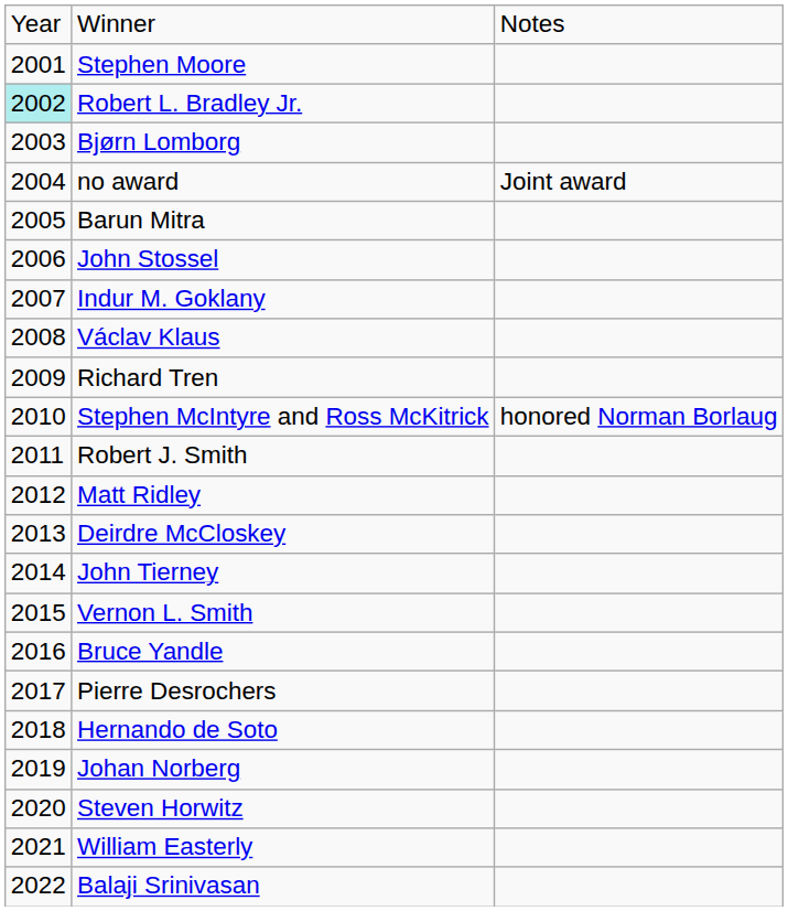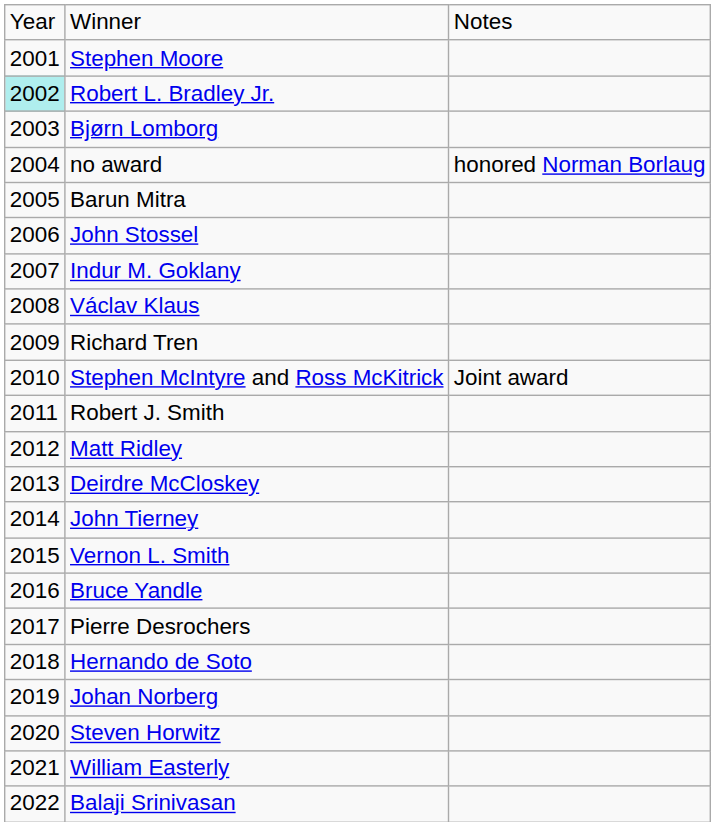 <table class="wikitable">
 <tr>
 <td>Year</td>
 <td>Winner</td>
 <td>Notes</td>
 </tr>
 <tr>
 <td>2001</td>
 <td><a href='#'>Stephen Moore</a></td>
 <td></td>
 </tr>
 <tr>
 <td style="background: paleturquoise;">2002</td>
 <td><a href='#'>Robert L. Bradley Jr.</a></td>
 <td></td>
 </tr>
 <tr>
 <td>2003</td>
 <td><a href='#'>Bjørn Lomborg</a></td>
 <td></td>
 </tr>
 <tr>
 <td>2004</td>
 <td>no award</td>
-<td>Joint award</td>
+<td>honored <a href='#'>Norman Borlaug</a></td>
 </tr>
 <tr>
 <td>2005</td>
 <td>Barun Mitra</td>
 <td></td>
 </tr>
 <tr>
 <td>2006</td>
 <td><a href='#'>John Stossel</a></td>
 <td></td>
 </tr>
 <tr>
 <td>2007</td>
 <td><a href='#'>Indur M. Goklany</a></td>
 <td></td>
 </tr>
 <tr>
 <td>2008</td>
 <td><a href='#'>Václav Klaus</a></td>
 <td></td>
 </tr>
 <tr>
 <td>2009</td>
 <td>Richard Tren</td>
 <td></td>
 </tr>
 <tr>
 <td>2010</td>
 <td><a href='#'>Stephen McIntyre</a> and <a href='#'>Ross McKitrick</a></td>
-<td>honored <a href='#'>Norman Borlaug</a></td>
+<td>Joint award</td>
 </tr>
 <tr>
 <td>2011</td>
 <td>Robert J. Smith</td>
 <td></td>
 </tr>
 <tr>
 <td>2012</td>
 <td><a href='#'>Matt Ridley</a></td>
 <td></td>
 </tr>
 <tr>
 <td>2013</td>
 <td><a href='#'>Deirdre McCloskey</a></td>
 <td></td>
 </tr>
 <tr>
 <td>2014</td>
 <td><a href='#'>John Tierney</a></td>
 <td></td>
 </tr>
 <tr>
 <td>2015</td>
 <td><a href='#'>Vernon L. Smith</a></td>
 <td></td>
 </tr>
 <tr>
 <td>2016</td>
 <td><a href='#'>Bruce Yandle</a></td>
 <td></td>
 </tr>
 <tr>
 <td>2017</td>
 <td>Pierre Desrochers</td>
 <td></td>
 </tr>
 <tr>
 <td>2018</td>
 <td><a href='#'>Hernando de Soto</a></td>
 <td></td>
 </tr>
 <tr>
 <td>2019</td>
 <td><a href='#'>Johan Norberg</a></td>
 <td></td>
 </tr>
 <tr>
 <td>2020</td>
 <td><a href='#'>Steven Horwitz</a></td>
 <td></td>
 </tr>
 <tr>
 <td>2021</td>
 <td><a href='#'>William Easterly</a></td>
 <td></td>
 </tr>
 <tr>
 <td>2022</td>
 <td><a href='#'>Balaji Srinivasan</a></td>
 <td></td>
 </tr>
 </table>
